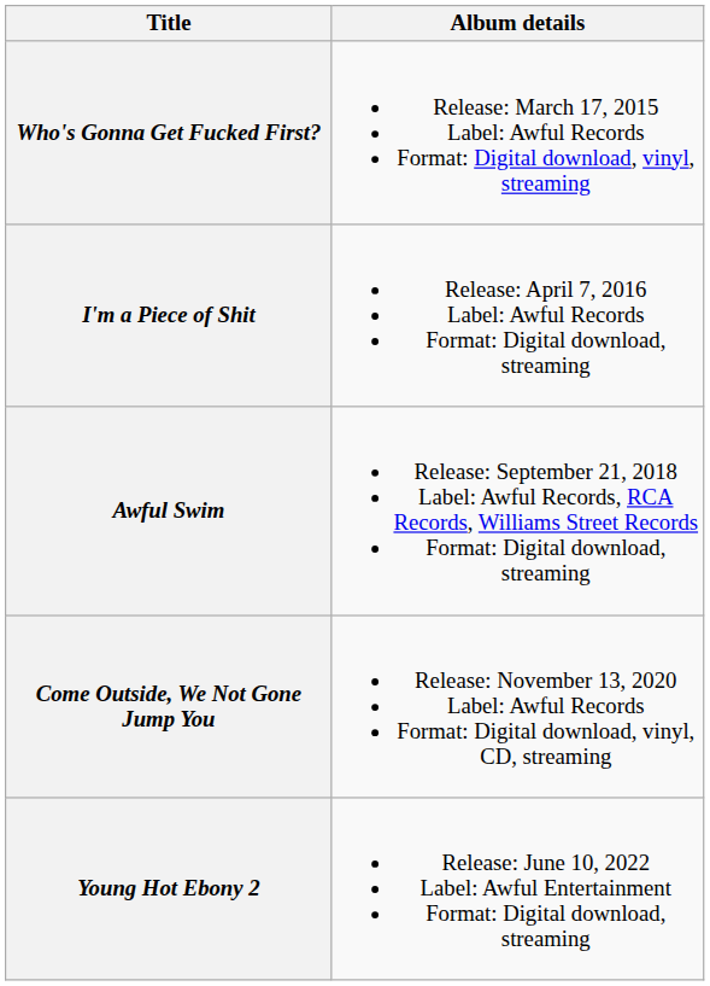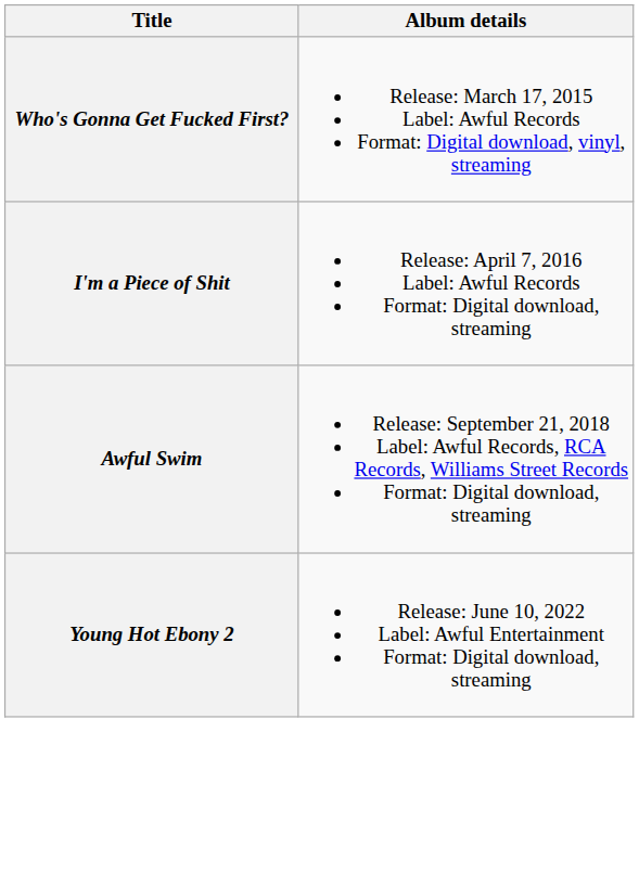 <table class="wikitable plainrowheaders" style="text-align:center;">
 <tr>
 <th scope="col" style="width:14em;">Title</th>
 <th scope="col" style="width:16em;">Album details</th>
 </tr>
 <tr>
 <th scope="row"><em>Who's Gonna Get Fucked First?</em></th>
 <td><br><ul><li>Release: March 17, 2015</li><li>Label: Awful Records</li><li>Format: <a href='#'>Digital download</a>, <a href='#'>vinyl</a>, <a href='#'>streaming</a></li></ul></td>
 </tr>
 <tr>
 <th scope="row"><em>I'm a Piece of Shit</em></th>
 <td><br><ul><li>Release: April 7, 2016</li><li>Label: Awful Records</li><li>Format: Digital download, streaming</li></ul></td>
 </tr>
 <tr>
 <th scope="row"><em>Awful Swim</em></th>
 <td><br><ul><li>Release: September 21, 2018</li><li>Label: Awful Records, <a href='#'>RCA Records</a>, <a href='#'>Williams Street Records</a></li><li>Format: Digital download, streaming</li></ul></td>
 </tr>
 <tr>
-<th scope="row"><em>Come Outside, We Not Gone Jump You</em></th>
-<td><br><ul><li>Release: November 13, 2020</li><li>Label: Awful Records</li><li>Format: Digital download, vinyl, CD, streaming</li></ul></td>
-</tr>
-<tr>
 <th scope="row"><em>Young Hot Ebony 2</em></th>
 <td><br><ul><li>Release: June 10, 2022</li><li>Label: Awful Entertainment</li><li>Format: Digital download, streaming</li></ul></td>
 </tr>
 </table>
